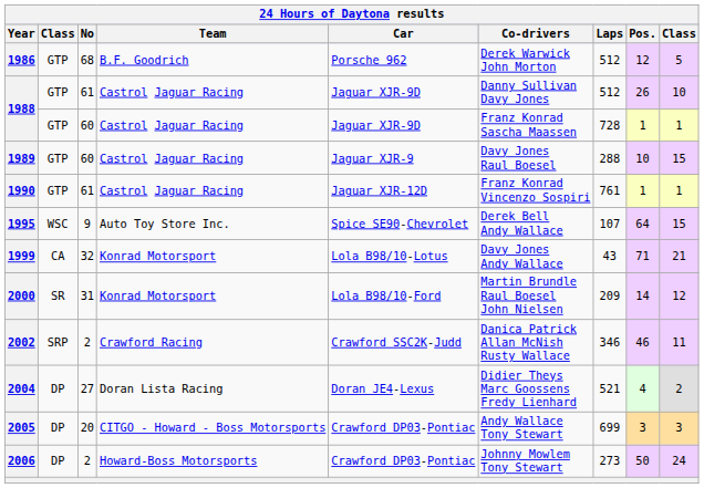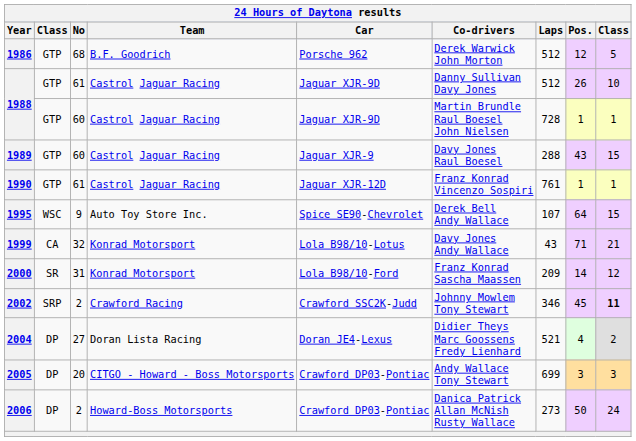 <table class="wikitable" style="text-align:center; font-size:90%">
 <tr>
 <th colspan=45><a href='#'>24 Hours of Daytona</a> results</th>
 </tr>
 <tr style="background:#abbbdd;">
 <th>Year</th>
 <th>Class</th>
 <th>No</th>
 <th>Team</th>
 <th>Car</th>
 <th>Co-drivers</th>
 <th>Laps</th>
 <th>Pos.</th>
 <th>Class</th>
 </tr>
 <tr>
 <th><a href='#'>1986</a></th>
 <td align=center>GTP</td>
 <td align=center>68</td>
 <td align="left"> <a href='#'>B.F. Goodrich</a></td>
 <td align="left"><a href='#'>Porsche 962</a></td>
 <td align="left"> <a href='#'>Derek Warwick</a><br> <a href='#'>John Morton</a></td>
 <td>512</td>
 <td style="background:#EFCFFF;" align=center>12 </td>
 <td style="background:#EFCFFF;" align=center>5 </td>
 </tr>
 <tr>
 <th rowspan=2><a href='#'>1988</a></th>
 <td align=center>GTP</td>
 <td align=center>61</td>
 <td align="left"> <a href='#'>Castrol</a> <a href='#'>Jaguar Racing</a></td>
 <td align="left"><a href='#'>Jaguar XJR-9D</a></td>
 <td align="left"> <a href='#'>Danny Sullivan</a><br> <a href='#'>Davy Jones</a></td>
 <td>512</td>
 <td style="background:#EFCFFF;" align=center>26 </td>
 <td style="background:#EFCFFF;" align=center>10 </td>
 </tr>
 <tr>
 <td align=center>GTP</td>
 <td align=center>60</td>
 <td align="left"> <a href='#'>Castrol</a> <a href='#'>Jaguar Racing</a></td>
 <td align="left"><a href='#'>Jaguar XJR-9D</a></td>
-<td align="left" nowrap> <a href='#'>Franz Konrad</a><br> <a href='#'>Sascha Maassen</a></td>
+<td align="left"> <a href='#'>Martin Brundle</a><br> <a href='#'>Raul Boesel</a><br> <a href='#'>John Nielsen</a></td>
 <td>728</td>
 <td style="background:#FBFFBF;" align=center>1</td>
 <td style="background:#FBFFBF;" align=center>1</td>
 </tr>
 <tr>
 <th><a href='#'>1989</a></th>
 <td align=center>GTP</td>
 <td align=center>60</td>
 <td align="left"> <a href='#'>Castrol</a> <a href='#'>Jaguar Racing</a></td>
 <td align="left"><a href='#'>Jaguar XJR-9</a></td>
 <td align="left"> <a href='#'>Davy Jones</a><br> <a href='#'>Raul Boesel</a></td>
 <td>288</td>
-<td style="background:#EFCFFF;" align=center>10 </td>
+<td style="background:#EFCFFF;" align=center>43 </td>
 <td style="background:#EFCFFF;" align=center>15 </td>
 </tr>
 <tr>
 <th><a href='#'>1990</a></th>
 <td align=center>GTP</td>
 <td align=center>61</td>
 <td align="left"> <a href='#'>Castrol</a> <a href='#'>Jaguar Racing</a></td>
 <td align="left"><a href='#'>Jaguar XJR-12D</a></td>
 <td align="left"> <a href='#'>Franz Konrad</a><br> <a href='#'>Vincenzo Sospiri</a></td>
 <td>761</td>
 <td style="background:#FBFFBF;" align=center>1</td>
 <td style="background:#FBFFBF;" align=center>1</td>
 </tr>
 <tr>
 <th><a href='#'>1995</a></th>
 <td align=center>WSC</td>
 <td align=center>9</td>
 <td align="left"> Auto Toy Store Inc.</td>
 <td align="left"><a href='#'>Spice SE90</a>-<a href='#'>Chevrolet</a></td>
 <td align="left"> <a href='#'>Derek Bell</a><br> <a href='#'>Andy Wallace</a></td>
 <td>107</td>
 <td style="background:#EFCFFF;" align=center>64 </td>
 <td style="background:#EFCFFF;" align=center>15 </td>
 </tr>
 <tr>
 <th><a href='#'>1999</a></th>
 <td align=center>CA</td>
 <td align=center>32</td>
 <td align="left"> <a href='#'>Konrad Motorsport</a></td>
 <td align="left"><a href='#'>Lola B98/10</a>-<a href='#'>Lotus</a></td>
 <td align="left"> <a href='#'>Davy Jones</a><br> <a href='#'>Andy Wallace</a></td>
 <td>43</td>
 <td style="background:#EFCFFF;" align=center>71 </td>
 <td style="background:#EFCFFF;" align=center>21 </td>
 </tr>
 <tr>
 <th><a href='#'>2000</a></th>
 <td align=center>SR</td>
 <td align=center>31</td>
 <td align="left"> <a href='#'>Konrad Motorsport</a></td>
 <td align="left"><a href='#'>Lola B98/10</a>-<a href='#'>Ford</a></td>
-<td align="left"> <a href='#'>Martin Brundle</a><br> <a href='#'>Raul Boesel</a><br> <a href='#'>John Nielsen</a></td>
+<td align="left" nowrap> <a href='#'>Franz Konrad</a><br> <a href='#'>Sascha Maassen</a></td>
 <td>209</td>
 <td style="background:#EFCFFF;" align=center>14 </td>
 <td style="background:#EFCFFF;" align=center>12 </td>
 </tr>
 <tr>
 <th><a href='#'>2002</a></th>
 <td align=center>SRP</td>
 <td align=center>2</td>
 <td align="left"> <a href='#'>Crawford Racing</a></td>
 <td align="left"><a href='#'>Crawford SSC2K</a>-<a href='#'>Judd</a></td>
-<td align="left"> <a href='#'>Danica Patrick</a><br> <a href='#'>Allan McNish</a><br> <a href='#'>Rusty Wallace</a></td>
+<td align="left"> <a href='#'>Johnny Mowlem</a><br> <a href='#'>Tony Stewart</a></td>
 <td>346</td>
-<td style="background:#EFCFFF;" align=center>46 </td>
-<td style="background:#EFCFFF;" align=center>11 </td>
+<td style="background:#EFCFFF;" align=center>45 </td>
+<td style="background:#EFCFFF;" align=center><strong>11 </strong></td>
 </tr>
 <tr>
 <th><a href='#'>2004</a></th>
 <td align=center>DP</td>
 <td align=center>27</td>
 <td align="left"> Doran Lista Racing</td>
 <td align="left"><a href='#'>Doran JE4</a>-<a href='#'>Lexus</a></td>
 <td align="left"> <a href='#'>Didier Theys</a><br> <a href='#'>Marc Goossens</a><br> <a href='#'>Fredy Lienhard</a></td>
 <td>521</td>
 <td style="background:#DFFFDF;" align=center>4</td>
 <td style="background:#DFDFDF;" align=center>2</td>
 </tr>
 <tr>
 <th><a href='#'>2005</a></th>
 <td align=center>DP</td>
 <td align=center>20</td>
 <td align="left" nowrap> <a href='#'>CITGO - Howard - Boss Motorsports</a></td>
 <td align="left" nowrap><a href='#'>Crawford DP03</a>-<a href='#'>Pontiac</a></td>
 <td align="left"> <a href='#'>Andy Wallace</a><br> <a href='#'>Tony Stewart</a></td>
 <td>699</td>
 <td style="background:#FFDF9F;" align=center>3</td>
 <td style="background:#FFDF9F;" align=center>3</td>
 </tr>
 <tr>
 <th><a href='#'>2006</a></th>
 <td align=center>DP</td>
 <td align=center>2</td>
 <td align="left"> <a href='#'>Howard-Boss Motorsports</a></td>
 <td align="left"><a href='#'>Crawford DP03</a>-<a href='#'>Pontiac</a></td>
-<td align="left"> <a href='#'>Johnny Mowlem</a><br> <a href='#'>Tony Stewart</a></td>
+<td align="left"> <a href='#'>Danica Patrick</a><br> <a href='#'>Allan McNish</a><br> <a href='#'>Rusty Wallace</a></td>
 <td>273</td>
 <td style="background:#efcfff; text-align:center;">50 </td>
 <td style="background:#efcfff; text-align:center;">24 </td>
 </tr>
 <tr>
 <th colspan="9"></th>
 </tr>
 </table>
